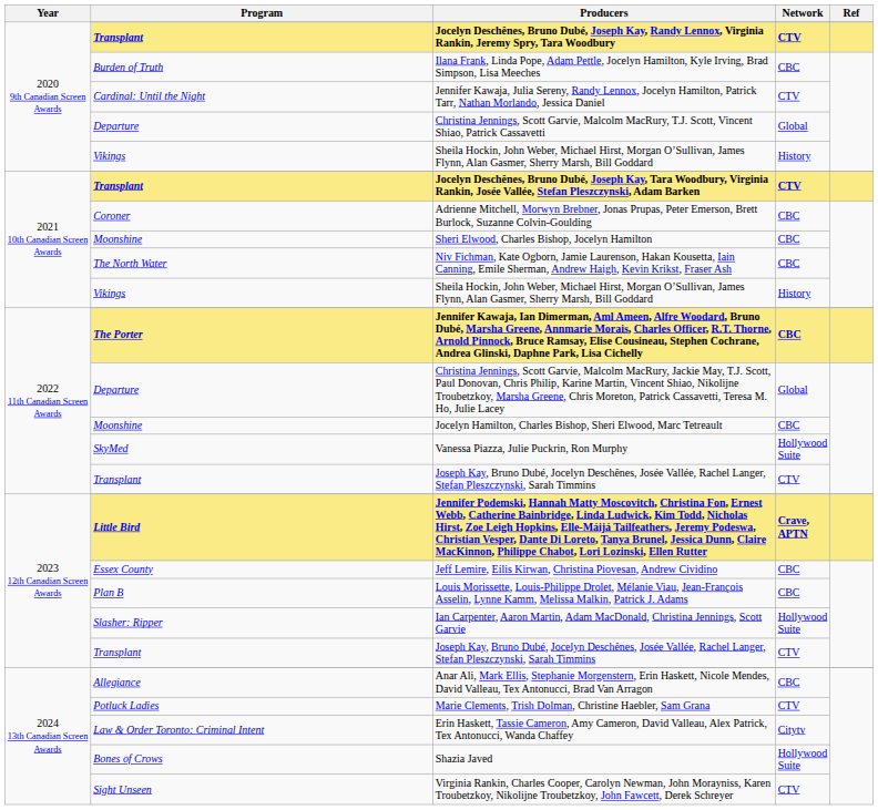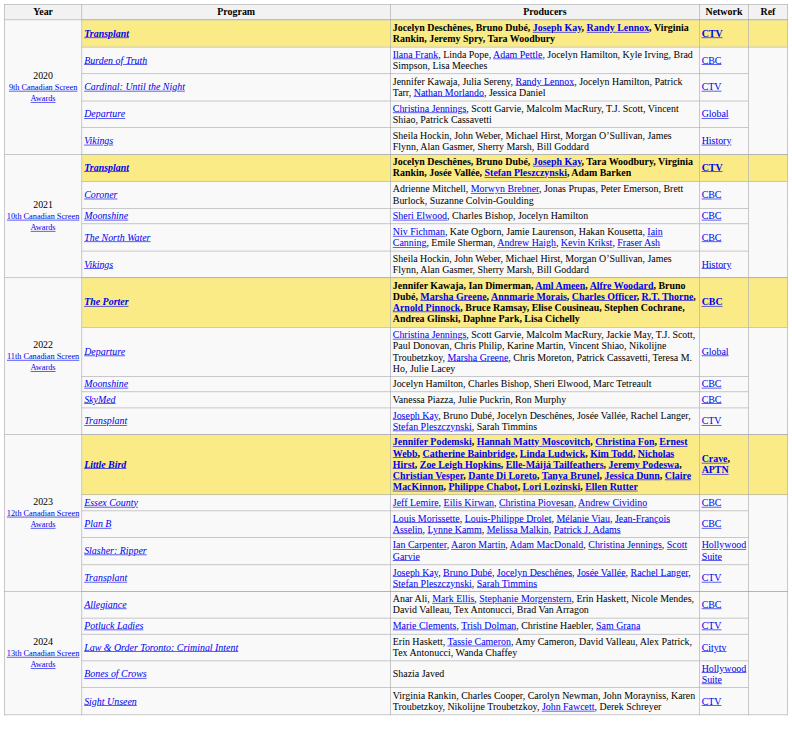 <table class="wikitable" style="width:100%">
 <tr>
 <th style="width:10%;">Year</th>
 <th style="width:40%;">Program</th>
 <th style="width:40%;">Producers</th>
 <th style="width:5%;">Network</th>
 <th style="width:5%;">Ref</th>
 </tr>
 <tr>
 <td rowspan="6" style="text-align:center">2020<br><small><a href='#'>9th Canadian Screen Awards</a></small></td>
 </tr>
 <tr style="background:#FAEB86;">
 <td><strong><em><a href='#'>Transplant</a></em></strong></td>
 <td><strong>Jocelyn Deschênes, Bruno Dubé, <a href='#'>Joseph Kay</a>, <a href='#'>Randy Lennox</a>, Virginia Rankin, Jeremy Spry, Tara Woodbury</strong></td>
 <td><strong><a href='#'>CTV</a></strong></td>
 <td></td>
 </tr>
 <tr>
 <td><em><a href='#'>Burden of Truth</a></em></td>
 <td><a href='#'>Ilana Frank</a>, Linda Pope, <a href='#'>Adam Pettle</a>, Jocelyn Hamilton, Kyle Irving, Brad Simpson, Lisa Meeches</td>
 <td><a href='#'>CBC</a></td>
 <td rowspan=4></td>
 </tr>
 <tr>
 <td><em><a href='#'>Cardinal: Until the Night</a></em></td>
 <td>Jennifer Kawaja, Julia Sereny, <a href='#'>Randy Lennox</a>, Jocelyn Hamilton, Patrick Tarr, <a href='#'>Nathan Morlando</a>, Jessica Daniel</td>
 <td><a href='#'>CTV</a></td>
 </tr>
 <tr>
 <td><em><a href='#'>Departure</a></em></td>
 <td><a href='#'>Christina Jennings</a>, Scott Garvie, Malcolm MacRury, T.J. Scott, Vincent Shiao, Patrick Cassavetti</td>
 <td><a href='#'>Global</a></td>
 </tr>
 <tr>
 <td><em><a href='#'>Vikings</a></em></td>
 <td>Sheila Hockin, John Weber, Michael Hirst, Morgan O’Sullivan, James Flynn, Alan Gasmer, Sherry Marsh, Bill Goddard</td>
 <td><a href='#'>History</a></td>
 </tr>
 <tr>
 <td rowspan="6" style="text-align:center">2021<br><small><a href='#'>10th Canadian Screen Awards</a></small></td>
 </tr>
 <tr style="background:#FAEB86;">
 <td><strong><em><a href='#'>Transplant</a></em></strong></td>
 <td><strong>Jocelyn Deschênes, Bruno Dubé, <a href='#'>Joseph Kay</a>, Tara Woodbury, Virginia Rankin, Josée Vallée, <a href='#'>Stefan Pleszczynski</a>, Adam Barken</strong></td>
 <td><strong><a href='#'>CTV</a></strong></td>
 <td></td>
 </tr>
 <tr>
 <td><em><a href='#'>Coroner</a></em></td>
 <td>Adrienne Mitchell, <a href='#'>Morwyn Brebner</a>, Jonas Prupas, Peter Emerson, Brett Burlock, Suzanne Colvin-Goulding</td>
 <td><a href='#'>CBC</a></td>
 <td rowspan=4></td>
 </tr>
 <tr>
 <td><em><a href='#'>Moonshine</a></em></td>
 <td><a href='#'>Sheri Elwood</a>, Charles Bishop, Jocelyn Hamilton</td>
 <td><a href='#'>CBC</a></td>
 </tr>
 <tr>
 <td><em><a href='#'>The North Water</a></em></td>
 <td><a href='#'>Niv Fichman</a>, Kate Ogborn, Jamie Laurenson, Hakan Kousetta, <a href='#'>Iain Canning</a>, Emile Sherman, <a href='#'>Andrew Haigh</a>, <a href='#'>Kevin Krikst</a>, <a href='#'>Fraser Ash</a></td>
 <td><a href='#'>CBC</a></td>
 </tr>
 <tr>
 <td><em><a href='#'>Vikings</a></em></td>
 <td>Sheila Hockin, John Weber, Michael Hirst, Morgan O’Sullivan, James Flynn, Alan Gasmer, Sherry Marsh, Bill Goddard</td>
 <td><a href='#'>History</a></td>
 </tr>
 <tr>
 <td rowspan="6" style="text-align:center">2022<br><small><a href='#'>11th Canadian Screen Awards</a></small></td>
 </tr>
 <tr style="background:#FAEB86;">
 <td><strong><em><a href='#'>The Porter</a></em></strong></td>
 <td><strong>Jennifer Kawaja, Ian Dimerman, <a href='#'>Aml Ameen</a>, <a href='#'>Alfre Woodard</a>, Bruno Dubé, <a href='#'>Marsha Greene</a>, <a href='#'>Annmarie Morais</a>, <a href='#'>Charles Officer</a>, <a href='#'>R.T. Thorne</a>, <a href='#'>Arnold Pinnock</a>, Bruce Ramsay, Elise Cousineau, Stephen Cochrane, Andrea Glinski, Daphne Park, Lisa Cichelly</strong></td>
 <td><strong><a href='#'>CBC</a></strong></td>
 <td></td>
 </tr>
 <tr>
 <td><em><a href='#'>Departure</a></em></td>
 <td><a href='#'>Christina Jennings</a>, Scott Garvie, Malcolm MacRury, Jackie May, T.J. Scott, Paul Donovan, Chris Philip, Karine Martin, Vincent Shiao, Nikolijne Troubetzkoy, <a href='#'>Marsha Greene</a>, Chris Moreton, Patrick Cassavetti, Teresa M. Ho, Julie Lacey</td>
 <td><a href='#'>Global</a></td>
 <td rowspan=4></td>
 </tr>
 <tr>
 <td><em><a href='#'>Moonshine</a></em></td>
 <td>Jocelyn Hamilton, Charles Bishop, Sheri Elwood, Marc Tetreault</td>
 <td><a href='#'>CBC</a></td>
 </tr>
 <tr>
 <td><em><a href='#'>SkyMed</a></em></td>
 <td>Vanessa Piazza, Julie Puckrin, Ron Murphy</td>
-<td><a href='#'>Hollywood Suite</a></td>
+<td><a href='#'>CBC</a></td>
 </tr>
 <tr>
 <td><em><a href='#'>Transplant</a></em></td>
 <td><a href='#'>Joseph Kay</a>, Bruno Dubé, Jocelyn Deschênes, Josée Vallée, Rachel Langer, <a href='#'>Stefan Pleszczynski</a>, Sarah Timmins</td>
 <td><a href='#'>CTV</a></td>
 </tr>
 <tr>
 <td rowspan="6" style="text-align:center">2023<br><small><a href='#'>12th Canadian Screen Awards</a></small></td>
 </tr>
 <tr style="background:#FAEB86;">
 <td><strong><em><a href='#'>Little Bird</a></em></strong></td>
 <td><strong><a href='#'>Jennifer Podemski</a>, <a href='#'>Hannah Matty Moscovitch</a>, <a href='#'>Christina Fon</a>, <a href='#'>Ernest Webb</a>, <a href='#'>Catherine Bainbridge</a>, <a href='#'>Linda Ludwick</a>, <a href='#'>Kim Todd</a>, <a href='#'>Nicholas Hirst</a>, <a href='#'>Zoe Leigh Hopkins</a>, <a href='#'>Elle-Máijá Tailfeathers</a>, <a href='#'>Jeremy Podeswa</a>, <a href='#'>Christian Vesper</a>, <a href='#'>Dante Di Loreto</a>, <a href='#'>Tanya Brunel</a>, <a href='#'>Jessica Dunn</a>, <a href='#'>Claire MacKinnon</a>, <a href='#'>Philippe Chabot</a>, <a href='#'>Lori Lozinski</a>, <a href='#'>Ellen Rutter</a></strong></td>
 <td><strong><a href='#'>Crave</a>, <a href='#'>APTN</a></strong></td>
 <td></td>
 </tr>
 <tr>
 <td><em><a href='#'>Essex County</a></em></td>
 <td><a href='#'>Jeff Lemire</a>, <a href='#'>Eilis Kirwan</a>, <a href='#'>Christina Piovesan</a>, <a href='#'>Andrew Cividino</a></td>
 <td><a href='#'>CBC</a></td>
 <td rowspan=4></td>
 </tr>
 <tr>
 <td><em><a href='#'>Plan B</a></em></td>
 <td><a href='#'>Louis Morissette</a>, <a href='#'>Louis-Philippe Drolet</a>, <a href='#'>Mélanie Viau</a>, <a href='#'>Jean-François Asselin</a>, <a href='#'>Lynne Kamm</a>, <a href='#'>Melissa Malkin</a>, <a href='#'>Patrick J. Adams</a></td>
 <td><a href='#'>CBC</a></td>
 </tr>
 <tr>
 <td><em><a href='#'>Slasher: Ripper</a></em></td>
 <td><a href='#'>Ian Carpenter</a>, <a href='#'>Aaron Martin</a>, <a href='#'>Adam MacDonald</a>, <a href='#'>Christina Jennings</a>, <a href='#'>Scott Garvie</a></td>
 <td><a href='#'>Hollywood Suite</a></td>
 </tr>
 <tr>
 <td><em><a href='#'>Transplant</a></em></td>
 <td><a href='#'>Joseph Kay</a>, <a href='#'>Bruno Dubé</a>, <a href='#'>Jocelyn Deschênes</a>, <a href='#'>Josée Vallée</a>, <a href='#'>Rachel Langer</a>, <a href='#'>Stefan Pleszczynski</a>, <a href='#'>Sarah Timmins</a></td>
 <td><a href='#'>CTV</a></td>
 </tr>
 <tr>
 <td rowspan="6" align="center">2024<br> <small><a href='#'>13th Canadian Screen Awards</a></small></td>
 </tr>
 <tr>
 <td><em><a href='#'>Allegiance</a></em></td>
 <td>Anar Ali, <a href='#'>Mark Ellis</a>, <a href='#'>Stephanie Morgenstern</a>, Erin Haskett, Nicole Mendes, David Valleau, Tex Antonucci, Brad Van Arragon</td>
 <td><a href='#'>CBC</a></td>
 <td rowspan=5></td>
 </tr>
 <tr>
 <td><em><a href='#'>Potluck Ladies</a></em></td>
 <td><a href='#'>Marie Clements</a>, <a href='#'>Trish Dolman</a>, Christine Haebler, <a href='#'>Sam Grana</a></td>
 <td><a href='#'>CTV</a></td>
 </tr>
 <tr>
 <td><em><a href='#'>Law & Order Toronto: Criminal Intent</a></em></td>
 <td>Erin Haskett, <a href='#'>Tassie Cameron</a>, Amy Cameron, David Valleau, Alex Patrick, Tex Antonucci, Wanda Chaffey</td>
 <td><a href='#'>Citytv</a></td>
 </tr>
 <tr>
 <td><em><a href='#'>Bones of Crows</a></em></td>
 <td>Shazia Javed</td>
 <td><a href='#'>Hollywood Suite</a></td>
 </tr>
 <tr>
 <td><em><a href='#'>Sight Unseen</a></em></td>
 <td>Virginia Rankin, Charles Cooper, Carolyn Newman, John Morayniss, Karen Troubetzkoy, Nikolijne Troubetzkoy, <a href='#'>John Fawcett</a>, Derek Schreyer</td>
 <td><a href='#'>CTV</a></td>
 </tr>
 </table>
